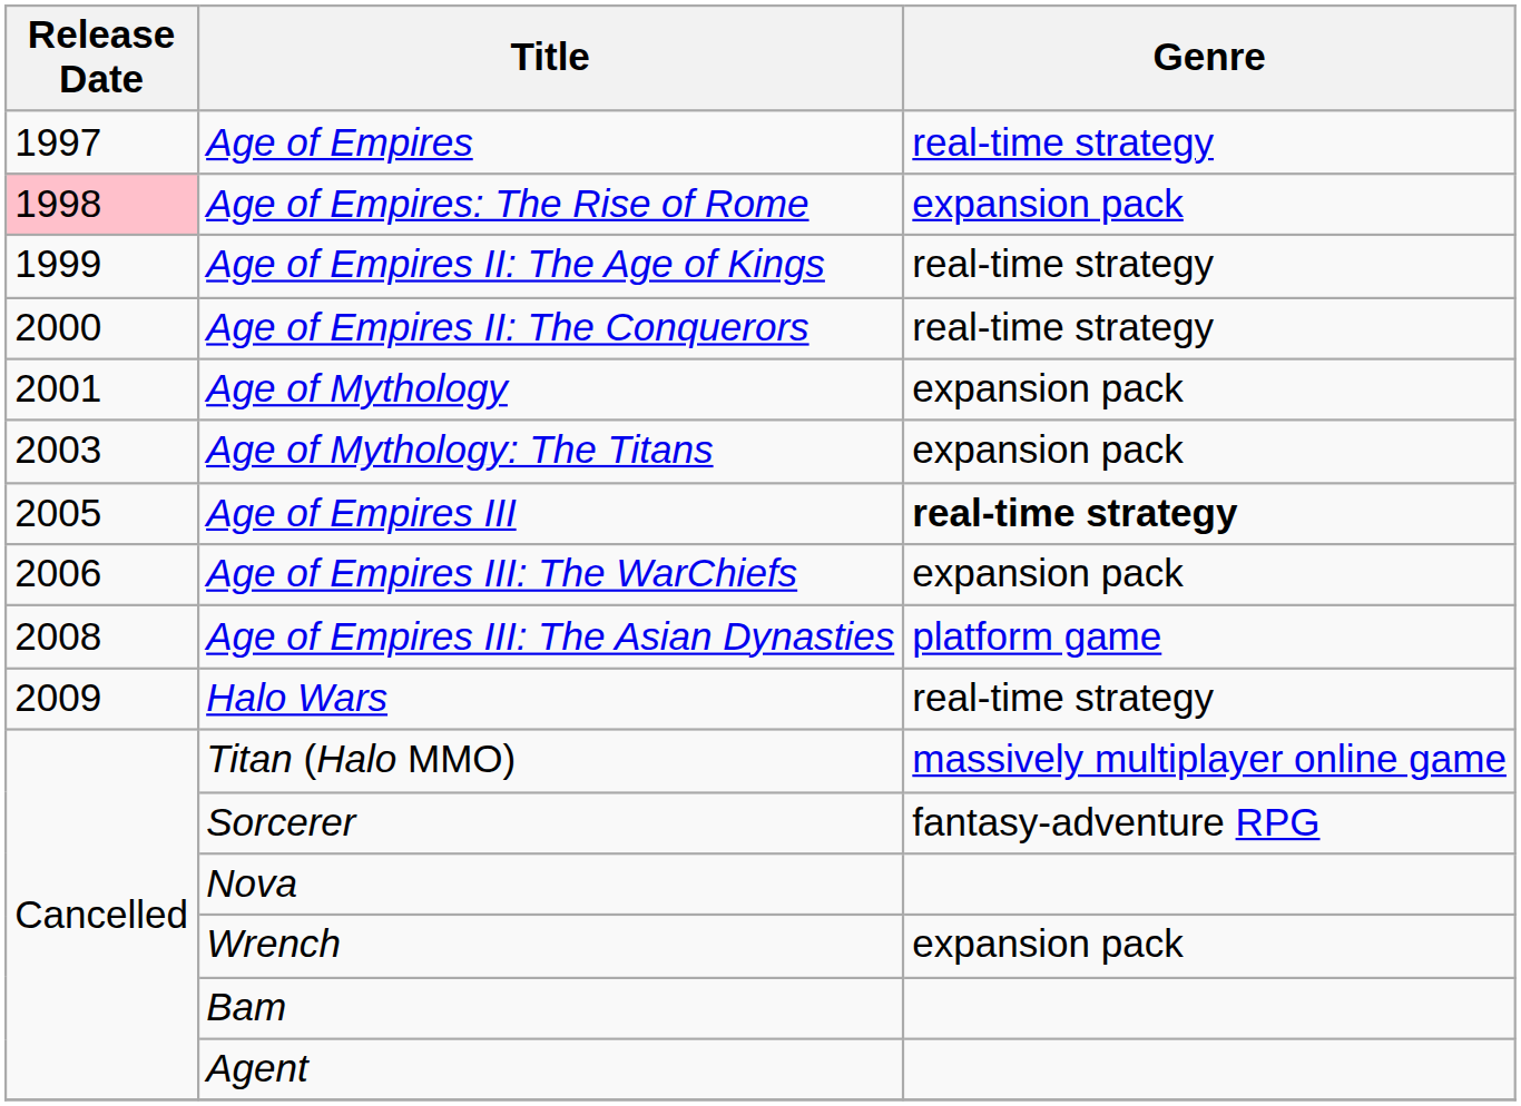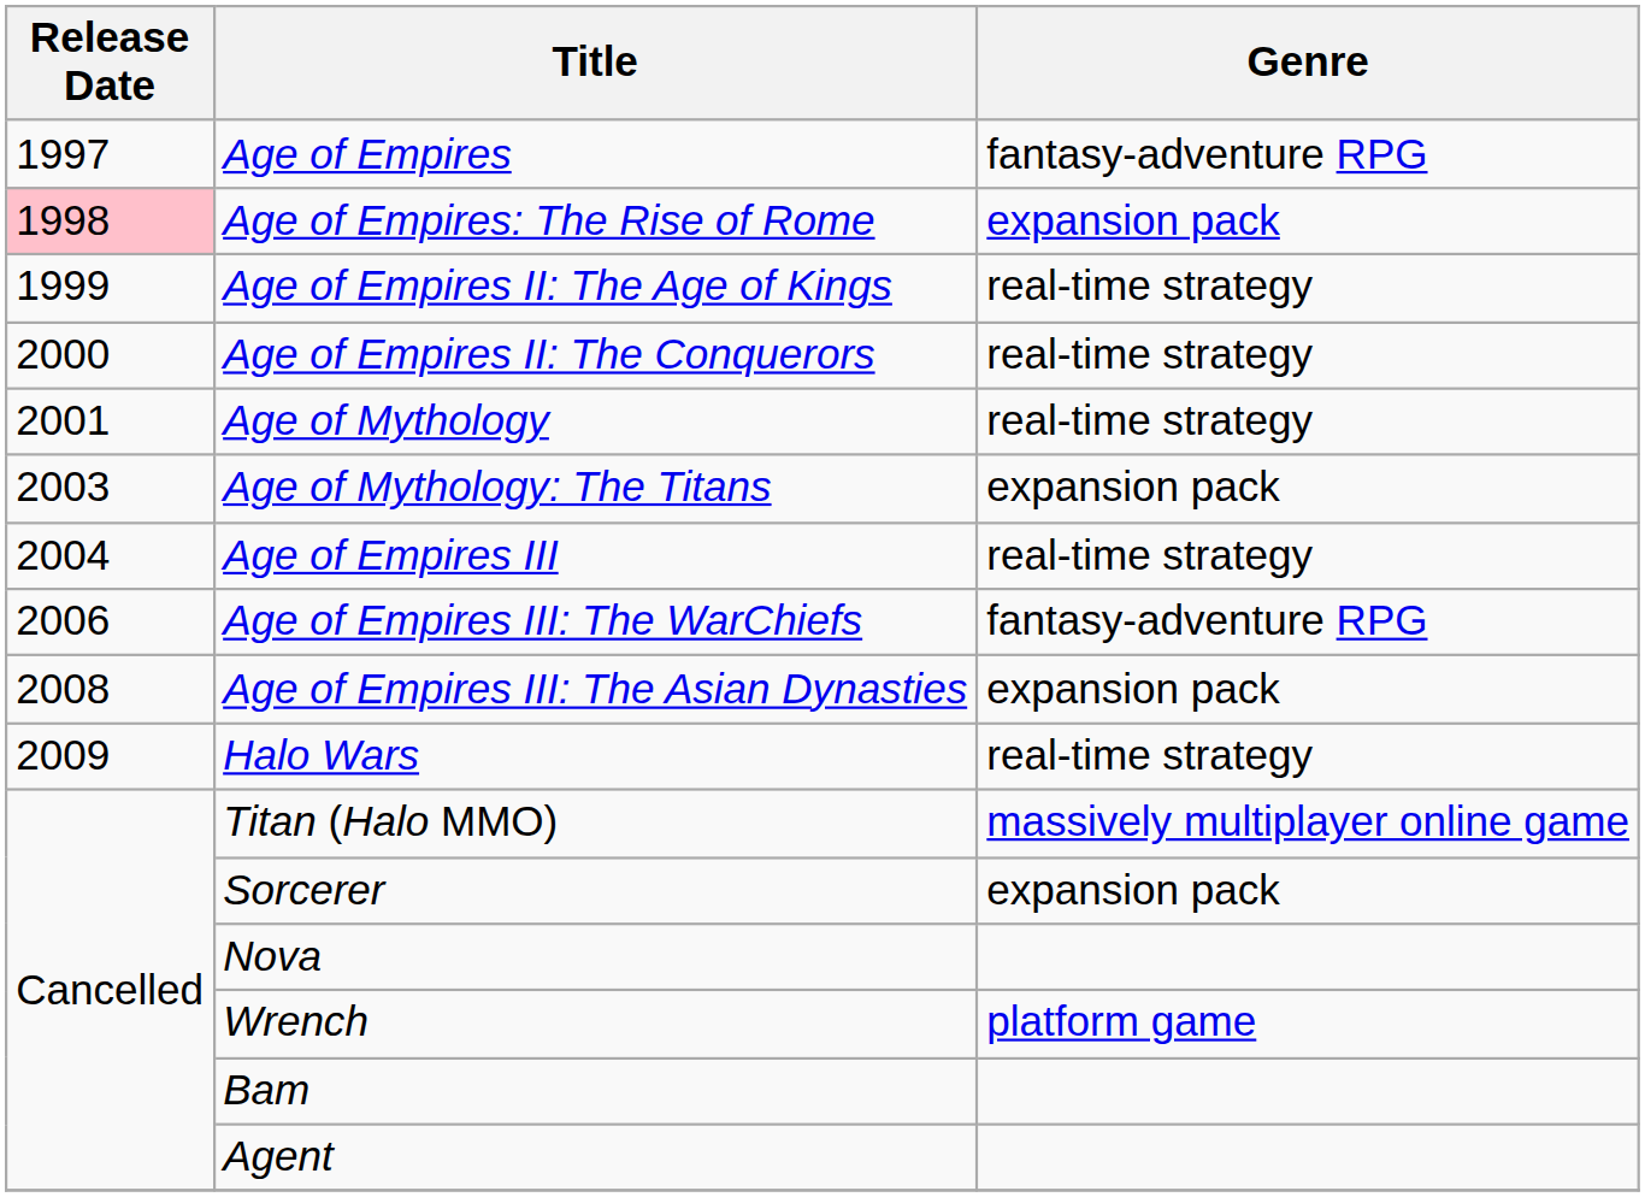 <table class="wikitable">
 <tr>
 <th>Release<br> Date</th>
 <th>Title</th>
 <th>Genre</th>
 </tr>
 <tr>
 <td>1997</td>
 <td><em><a href='#'>Age of Empires</a></em></td>
-<td><a href='#'>real-time strategy</a></td>
+<td>fantasy-adventure <a href='#'>RPG</a></td>
 </tr>
 <tr>
 <td style="background: pink;">1998</td>
 <td><em><a href='#'>Age of Empires: The Rise of Rome</a></em></td>
 <td><a href='#'>expansion pack</a></td>
 </tr>
 <tr>
 <td>1999</td>
 <td><em><a href='#'>Age of Empires II: The Age of Kings</a></em></td>
 <td>real-time strategy</td>
 </tr>
 <tr>
 <td>2000</td>
 <td><em><a href='#'>Age of Empires II: The Conquerors</a></em></td>
 <td>real-time strategy</td>
 </tr>
 <tr>
 <td>2001</td>
 <td><em><a href='#'>Age of Mythology</a></em></td>
-<td>expansion pack</td>
+<td>real-time strategy</td>
 </tr>
 <tr>
 <td>2003</td>
 <td><em><a href='#'>Age of Mythology: The Titans</a></em></td>
 <td>expansion pack</td>
 </tr>
 <tr>
-<td>2005</td>
+<td>2004</td>
 <td><em><a href='#'>Age of Empires III</a></em></td>
-<td><strong>real-time strategy</strong></td>
+<td>real-time strategy</td>
 </tr>
 <tr>
 <td>2006</td>
 <td><em><a href='#'>Age of Empires III: The WarChiefs</a></em></td>
-<td>expansion pack</td>
+<td>fantasy-adventure <a href='#'>RPG</a></td>
 </tr>
 <tr>
 <td>2008</td>
 <td><em><a href='#'>Age of Empires III: The Asian Dynasties</a></em></td>
-<td><a href='#'>platform game</a></td>
+<td>expansion pack</td>
 </tr>
 <tr>
 <td>2009</td>
 <td><em><a href='#'>Halo Wars</a></em></td>
 <td>real-time strategy</td>
 </tr>
 <tr>
 <td rowspan="6">Cancelled</td>
 <td><em>Titan</em> (<em>Halo</em> MMO)</td>
 <td><a href='#'>massively multiplayer online game</a></td>
 </tr>
 <tr>
 <td><em>Sorcerer</em></td>
-<td>fantasy-adventure <a href='#'>RPG</a></td>
+<td>expansion pack</td>
 </tr>
 <tr>
 <td><em>Nova</em></td>
 <td></td>
 </tr>
 <tr>
 <td><em>Wrench</em></td>
-<td>expansion pack</td>
+<td><a href='#'>platform game</a></td>
 </tr>
 <tr>
 <td><em>Bam</em></td>
 <td></td>
 </tr>
 <tr>
 <td><em>Agent</em></td>
 <td></td>
 </tr>
 <tr>
 </tr>
 </table>
